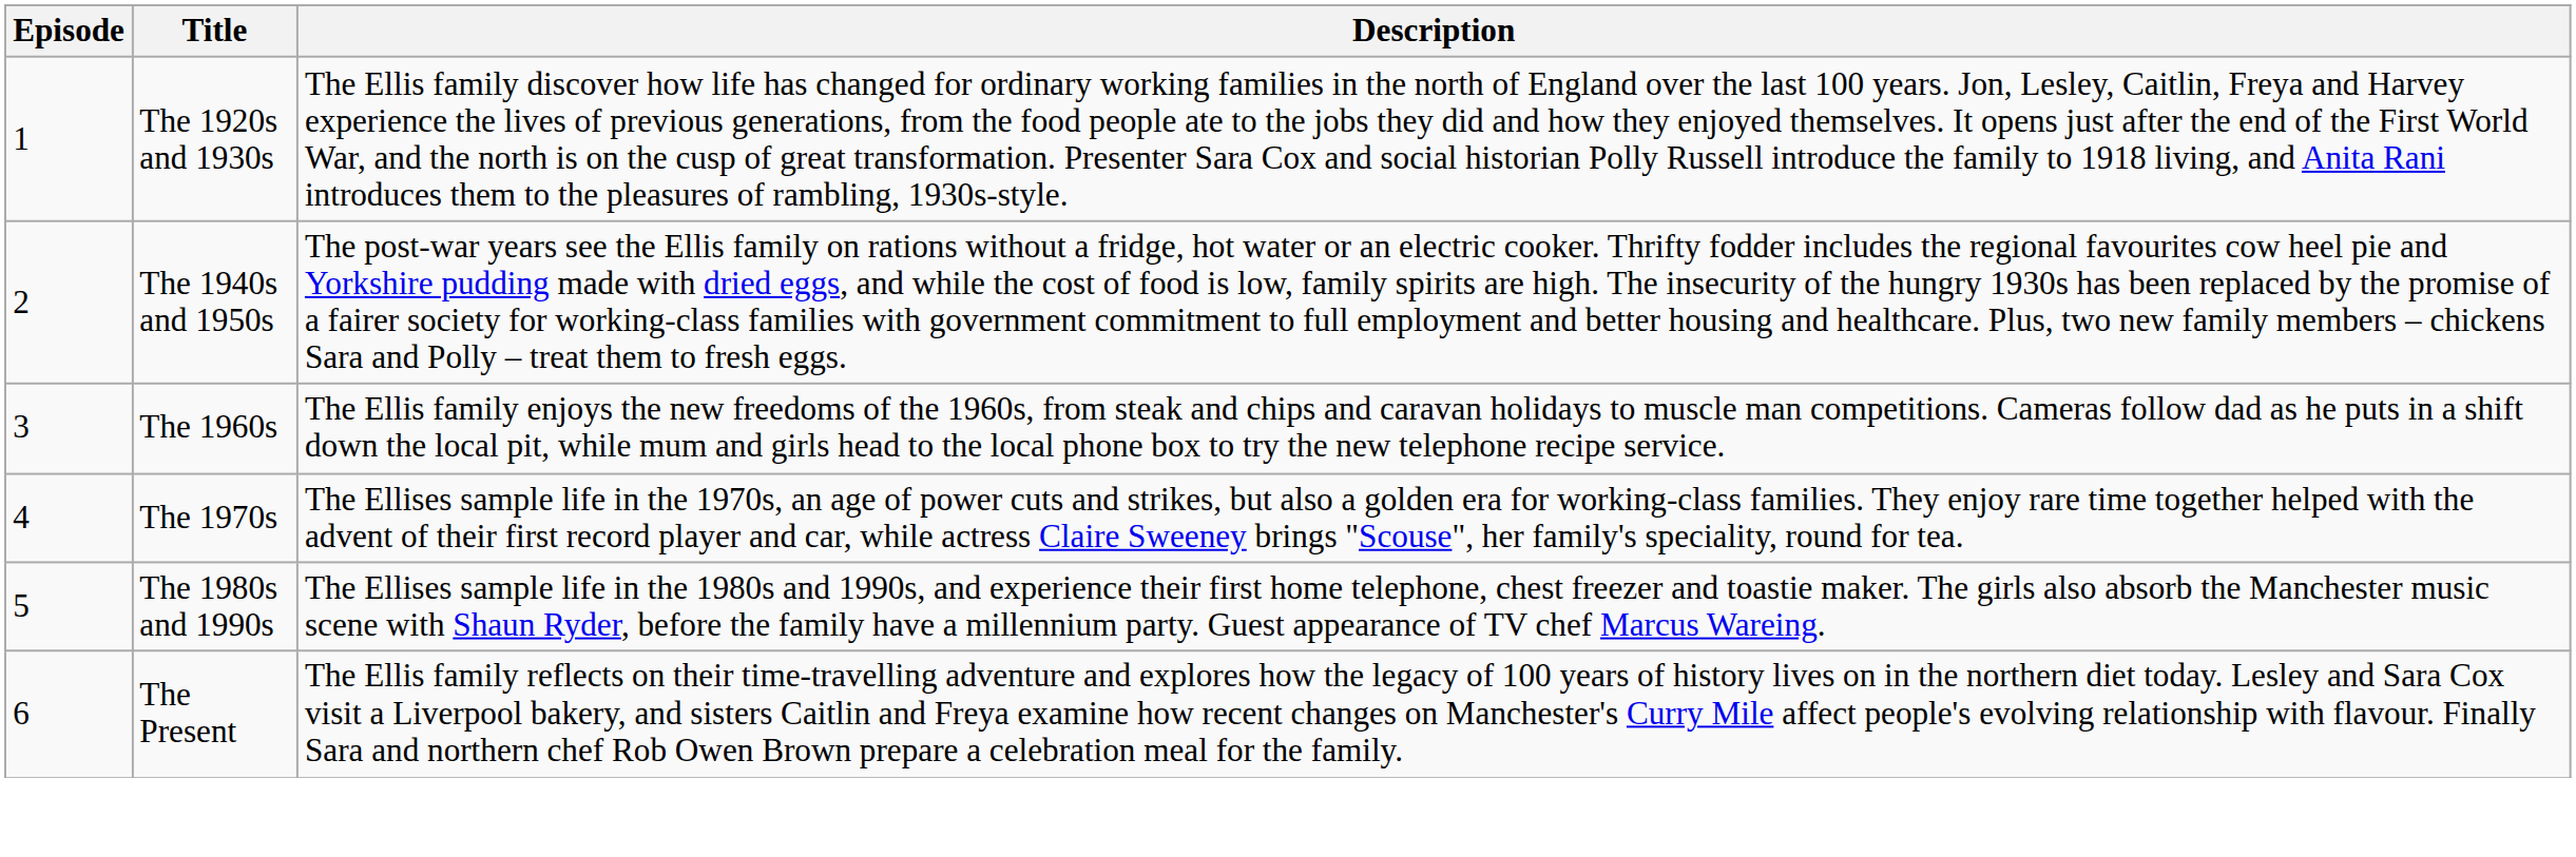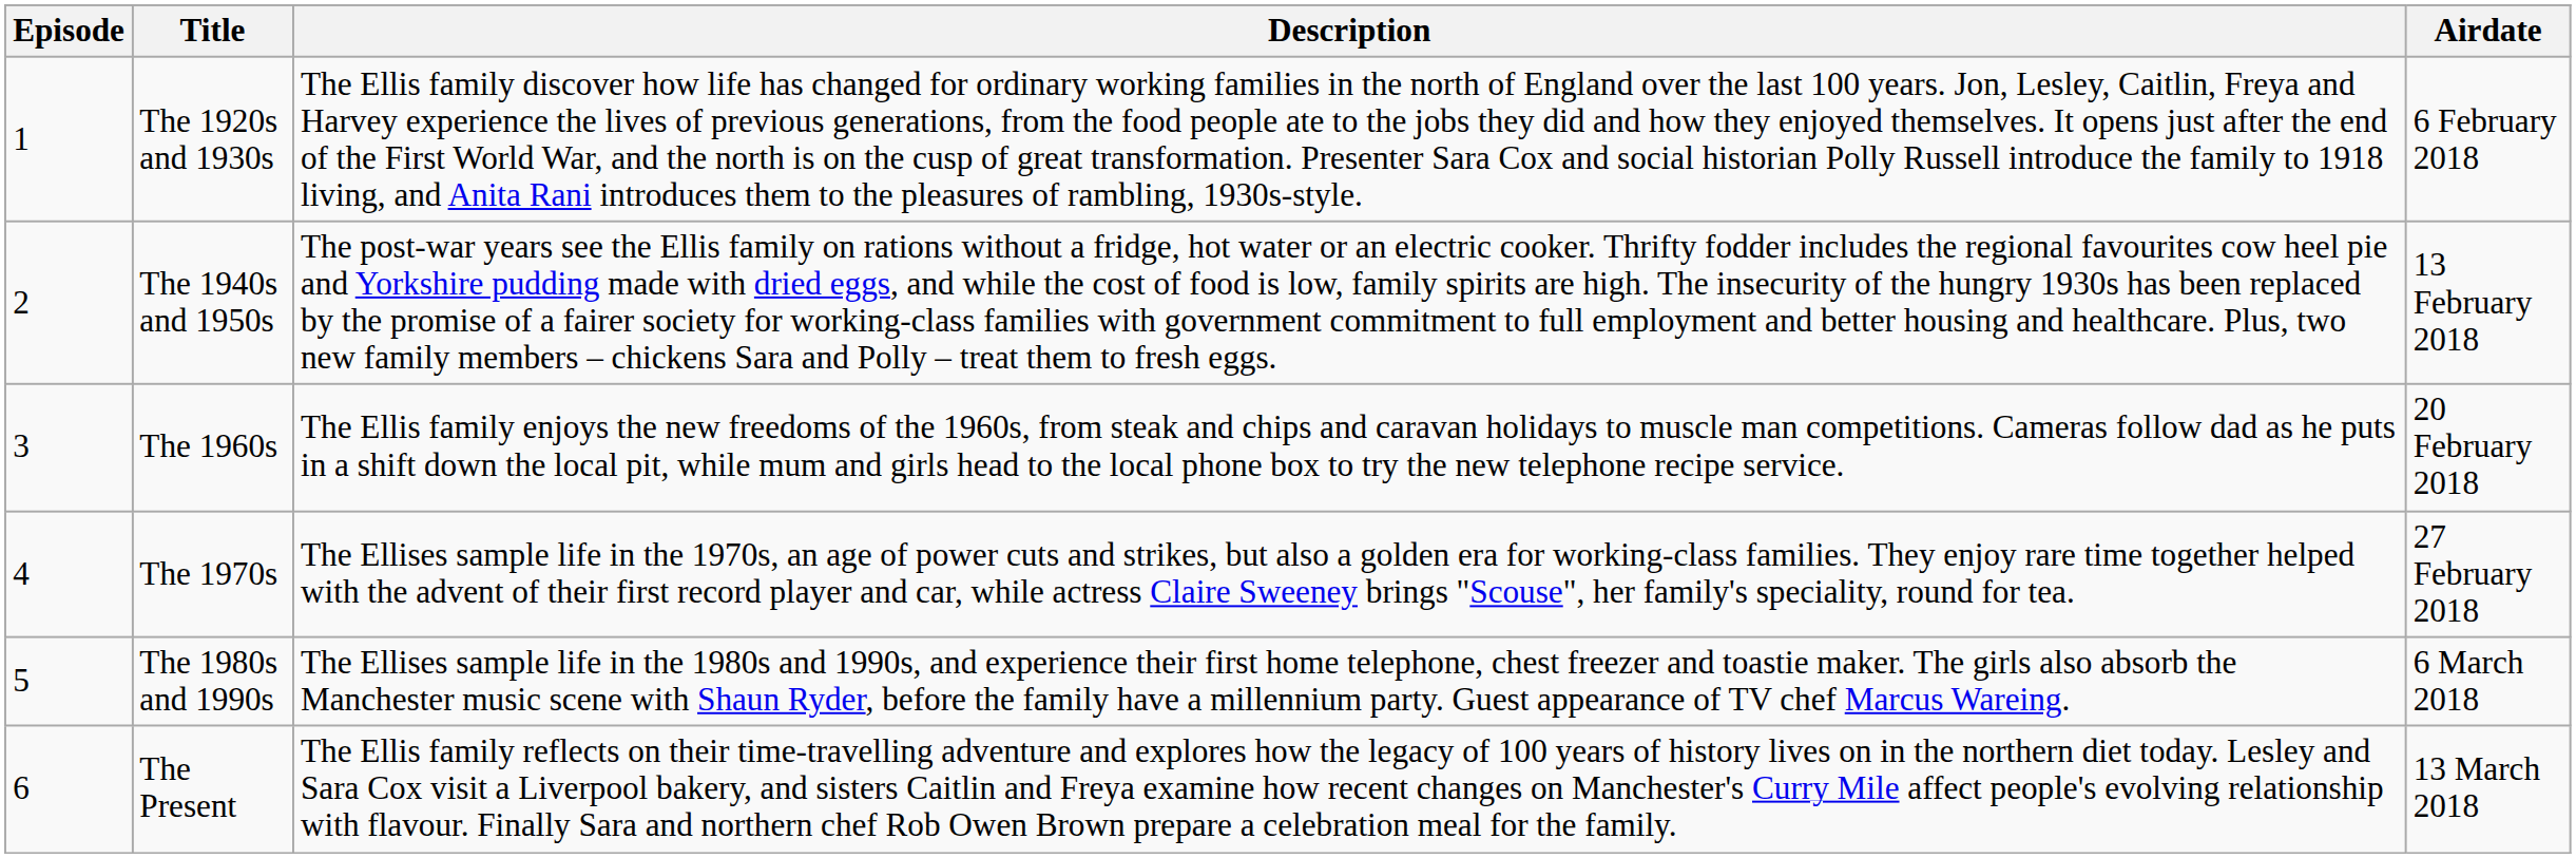 <table class="wikitable">
 <tr>
 <th>Episode</th>
 <th>Title</th>
 <th>Description</th>
+<th>Airdate</th>
 </tr>
 <tr>
 <td>1</td>
 <td>The 1920s and 1930s</td>
 <td>The Ellis family discover how life has changed for ordinary working families in the north of England over the last 100 years. Jon, Lesley, Caitlin, Freya and Harvey experience the lives of previous generations, from the food people ate to the jobs they did and how they enjoyed themselves. It opens just after the end of the First World War, and the north is on the cusp of great transformation. Presenter Sara Cox and social historian Polly Russell introduce the family to 1918 living, and <a href='#'>Anita Rani</a> introduces them to the pleasures of rambling, 1930s-style.</td>
+<td>6 February 2018</td>
 </tr>
 <tr>
 <td>2</td>
 <td>The 1940s and 1950s</td>
 <td>The post-war years see the Ellis family on rations without a fridge, hot water or an electric cooker. Thrifty fodder includes the regional favourites cow heel pie and <a href='#'>Yorkshire pudding</a> made with <a href='#'>dried eggs</a>, and while the cost of food is low, family spirits are high. The insecurity of the hungry 1930s has been replaced by the promise of a fairer society for working-class families with government commitment to full employment and better housing and healthcare. Plus, two new family members – chickens Sara and Polly – treat them to fresh eggs.</td>
+<td>13 February 2018</td>
 </tr>
 <tr>
 <td>3</td>
 <td>The 1960s</td>
 <td>The Ellis family enjoys the new freedoms of the 1960s, from steak and chips and caravan holidays to muscle man competitions. Cameras follow dad as he puts in a shift down the local pit, while mum and girls head to the local phone box to try the new telephone recipe service.</td>
+<td>20 February 2018</td>
 </tr>
 <tr>
 <td>4</td>
 <td>The 1970s</td>
 <td>The Ellises sample life in the 1970s, an age of power cuts and strikes, but also a golden era for working-class families. They enjoy rare time together helped with the advent of their first record player and car, while actress <a href='#'>Claire Sweeney</a> brings "<a href='#'>Scouse</a>", her family's speciality, round for tea.</td>
+<td>27 February 2018</td>
 </tr>
 <tr>
 <td>5</td>
 <td>The 1980s and 1990s</td>
 <td>The Ellises sample life in the 1980s and 1990s, and experience their first home telephone, chest freezer and toastie maker. The girls also absorb the Manchester music scene with <a href='#'>Shaun Ryder</a>, before the family have a millennium party. Guest appearance of TV chef <a href='#'>Marcus Wareing</a>.</td>
+<td>6 March 2018</td>
 </tr>
 <tr>
 <td>6</td>
 <td>The Present</td>
 <td>The Ellis family reflects on their time-travelling adventure and explores how the legacy of 100 years of history lives on in the northern diet today. Lesley and Sara Cox visit a Liverpool bakery, and sisters Caitlin and Freya examine how recent changes on Manchester's <a href='#'>Curry Mile</a> affect people's evolving relationship with flavour. Finally Sara and northern chef Rob Owen Brown prepare a celebration meal for the family.</td>
+<td>13 March 2018</td>
 </tr>
 </table>
